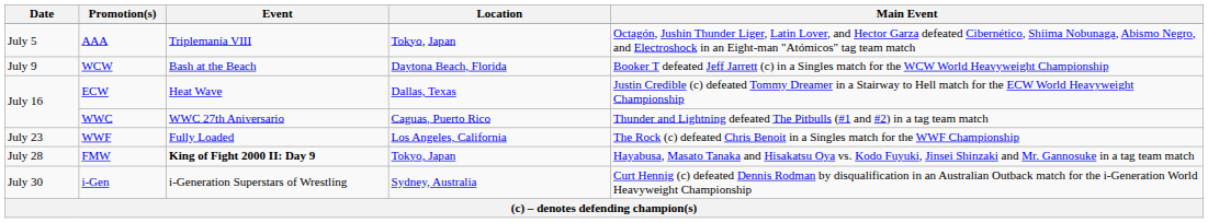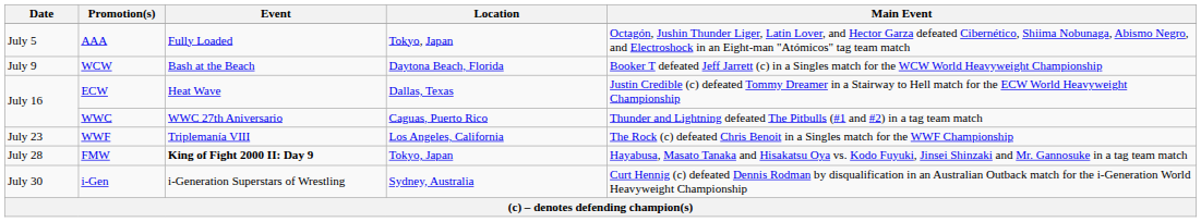 <table class="wikitable" style="width:100%;">
 <tr>
 <th width="5%">Date</th>
 <th width="5%">Promotion(s)</th>
 <th style="width:15%;">Event</th>
 <th style="width:15%;">Location</th>
 <th style="width:40%;">Main Event</th>
 </tr>
 <tr style="width:20%;" |Notes>
 </tr>
 <tr>
 <td>July 5</td>
 <td><a href='#'>AAA</a></td>
-<td><a href='#'>Triplemanía VIII</a></td>
+<td><a href='#'>Fully Loaded</a></td>
 <td><a href='#'>Tokyo</a>, <a href='#'>Japan</a></td>
 <td><a href='#'>Octagón</a>, <a href='#'>Jushin Thunder Liger</a>, <a href='#'>Latin Lover</a>, and <a href='#'>Hector Garza</a> defeated <a href='#'>Cibernético</a>, <a href='#'>Shiima Nobunaga</a>, <a href='#'>Abismo Negro</a>, and <a href='#'>Electroshock</a> in an Eight-man "Atómicos" tag team match</td>
 </tr>
 <tr>
 <td>July 9</td>
 <td><a href='#'>WCW</a></td>
 <td><a href='#'>Bash at the Beach</a></td>
 <td><a href='#'>Daytona Beach, Florida</a></td>
 <td><a href='#'>Booker T</a> defeated <a href='#'>Jeff Jarrett</a> (c) in a Singles match for the <a href='#'>WCW World Heavyweight Championship</a></td>
 </tr>
 <tr>
 <td rowspan=2>July 16</td>
 <td><a href='#'>ECW</a></td>
 <td><a href='#'>Heat Wave</a></td>
 <td><a href='#'>Dallas, Texas</a></td>
 <td><a href='#'>Justin Credible</a> (c) defeated <a href='#'>Tommy Dreamer</a> in a Stairway to Hell match for the <a href='#'>ECW World Heavyweight Championship</a></td>
 </tr>
 <tr>
 <td><a href='#'>WWC</a></td>
 <td><a href='#'>WWC 27th Aniversario</a></td>
 <td><a href='#'>Caguas, Puerto Rico</a></td>
 <td><a href='#'>Thunder and Lightning</a> defeated <a href='#'>The Pitbulls</a> (<a href='#'>#1</a> and <a href='#'>#2</a>) in a tag team match</td>
 </tr>
 <tr>
 <td>July 23</td>
 <td><a href='#'>WWF</a></td>
-<td><a href='#'>Fully Loaded</a></td>
+<td><a href='#'>Triplemanía VIII</a></td>
 <td><a href='#'>Los Angeles, California</a></td>
 <td><a href='#'>The Rock</a> (c) defeated <a href='#'>Chris Benoit</a> in a Singles match for the <a href='#'>WWF Championship</a></td>
 </tr>
 <tr>
 <td>July 28</td>
 <td><a href='#'>FMW</a></td>
 <td><strong>King of Fight 2000 II: Day 9</strong></td>
 <td><a href='#'>Tokyo, Japan</a></td>
 <td><a href='#'>Hayabusa</a>, <a href='#'>Masato Tanaka</a> and <a href='#'>Hisakatsu Oya</a> vs. <a href='#'>Kodo Fuyuki</a>, <a href='#'>Jinsei Shinzaki</a> and <a href='#'>Mr. Gannosuke</a> in a tag team match</td>
 </tr>
 <tr>
 <td>July 30</td>
 <td><a href='#'>i-Gen</a></td>
 <td>i-Generation Superstars of Wrestling</td>
 <td><a href='#'>Sydney, Australia</a></td>
 <td><a href='#'>Curt Hennig</a> (c) defeated <a href='#'>Dennis Rodman</a> by disqualification in an Australian Outback match for the i-Generation World Heavyweight Championship</td>
 </tr>
 <tr>
 <th colspan="6">(c) – denotes defending champion(s)</th>
 </tr>
 </table>
